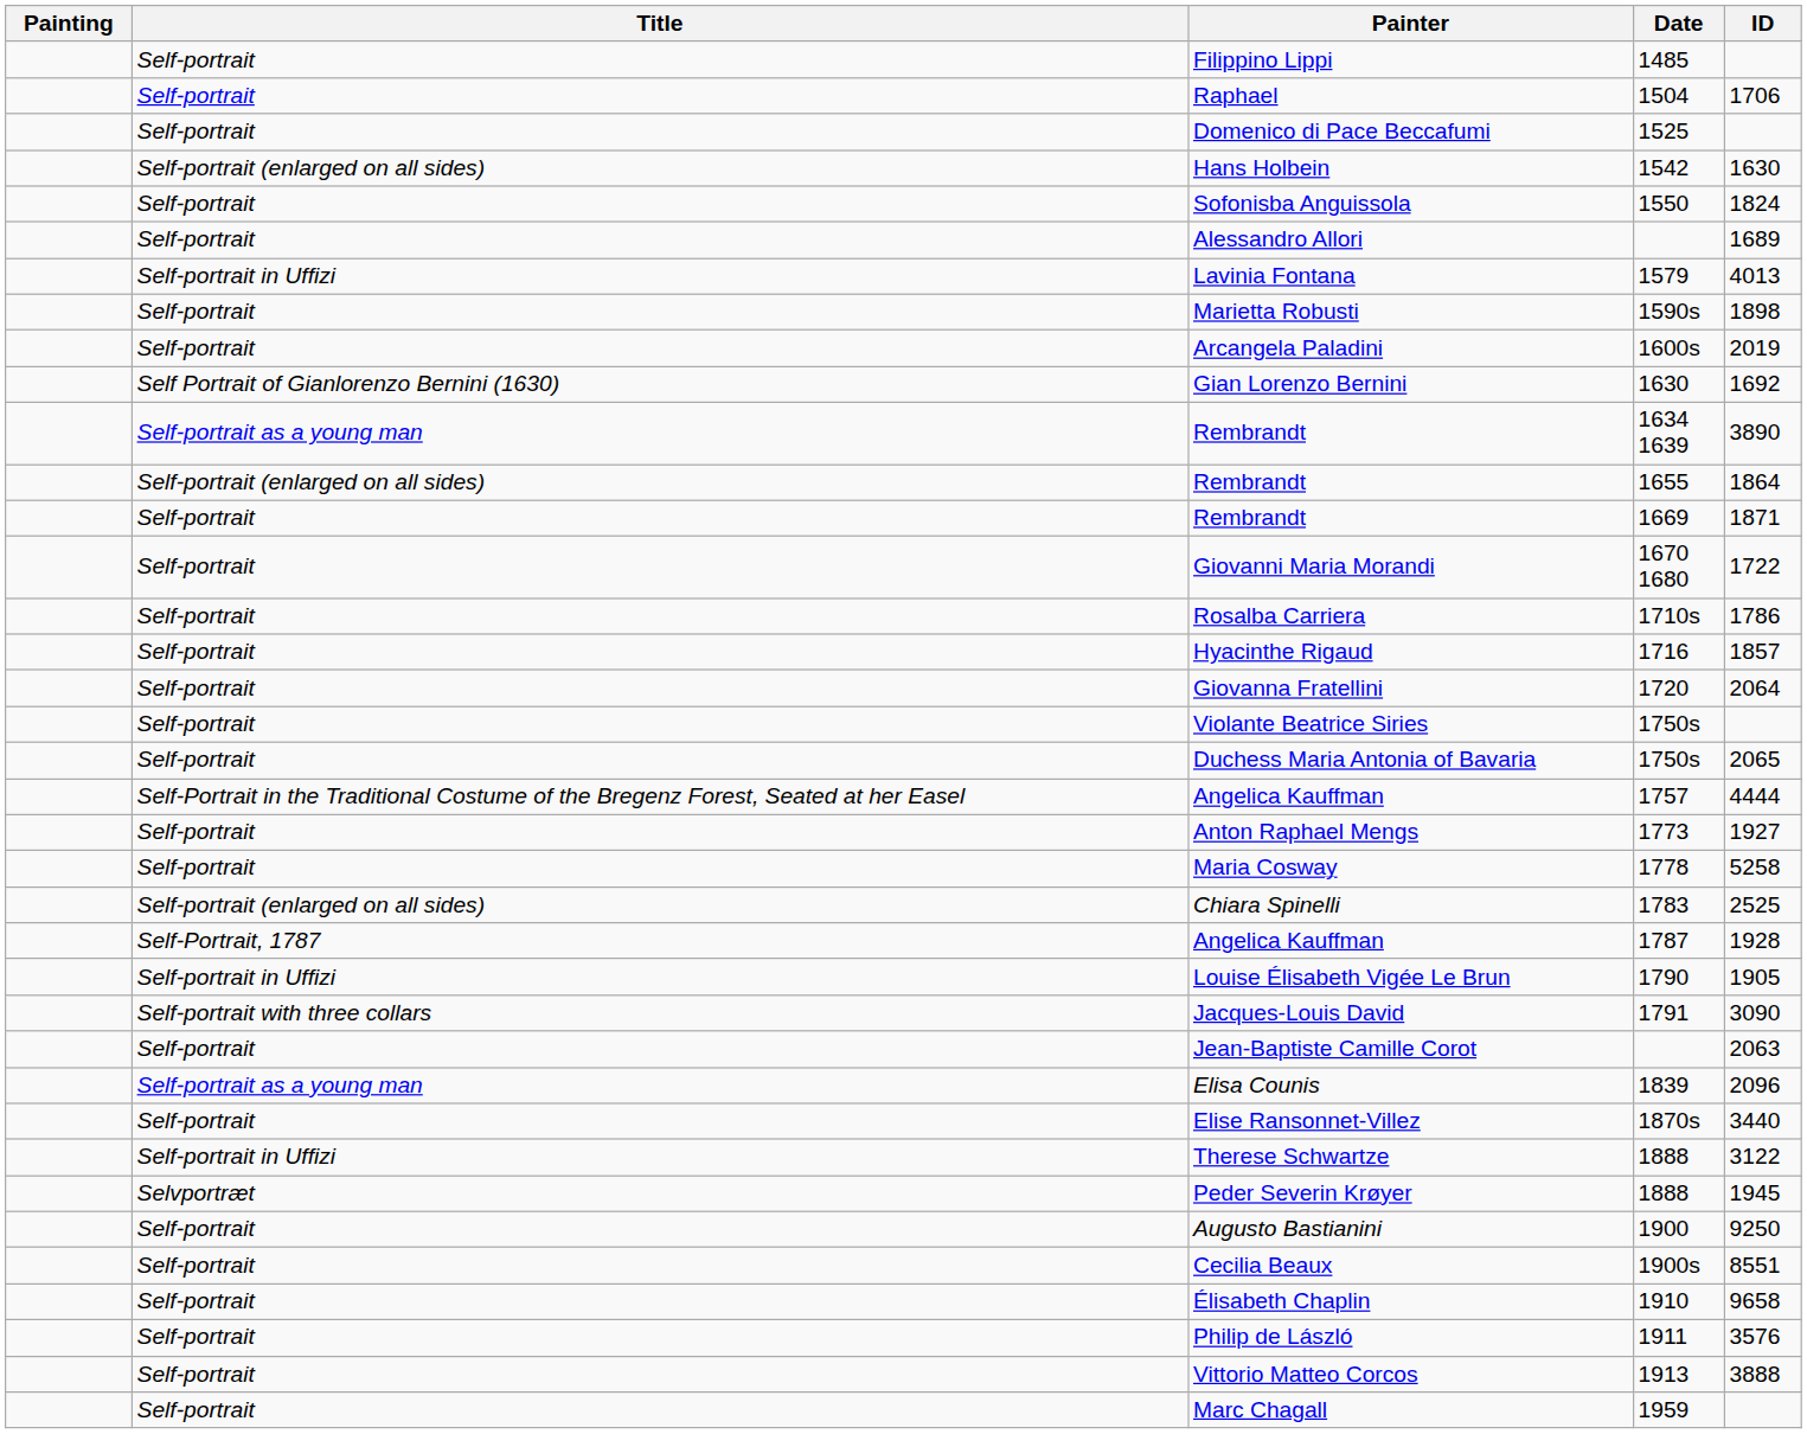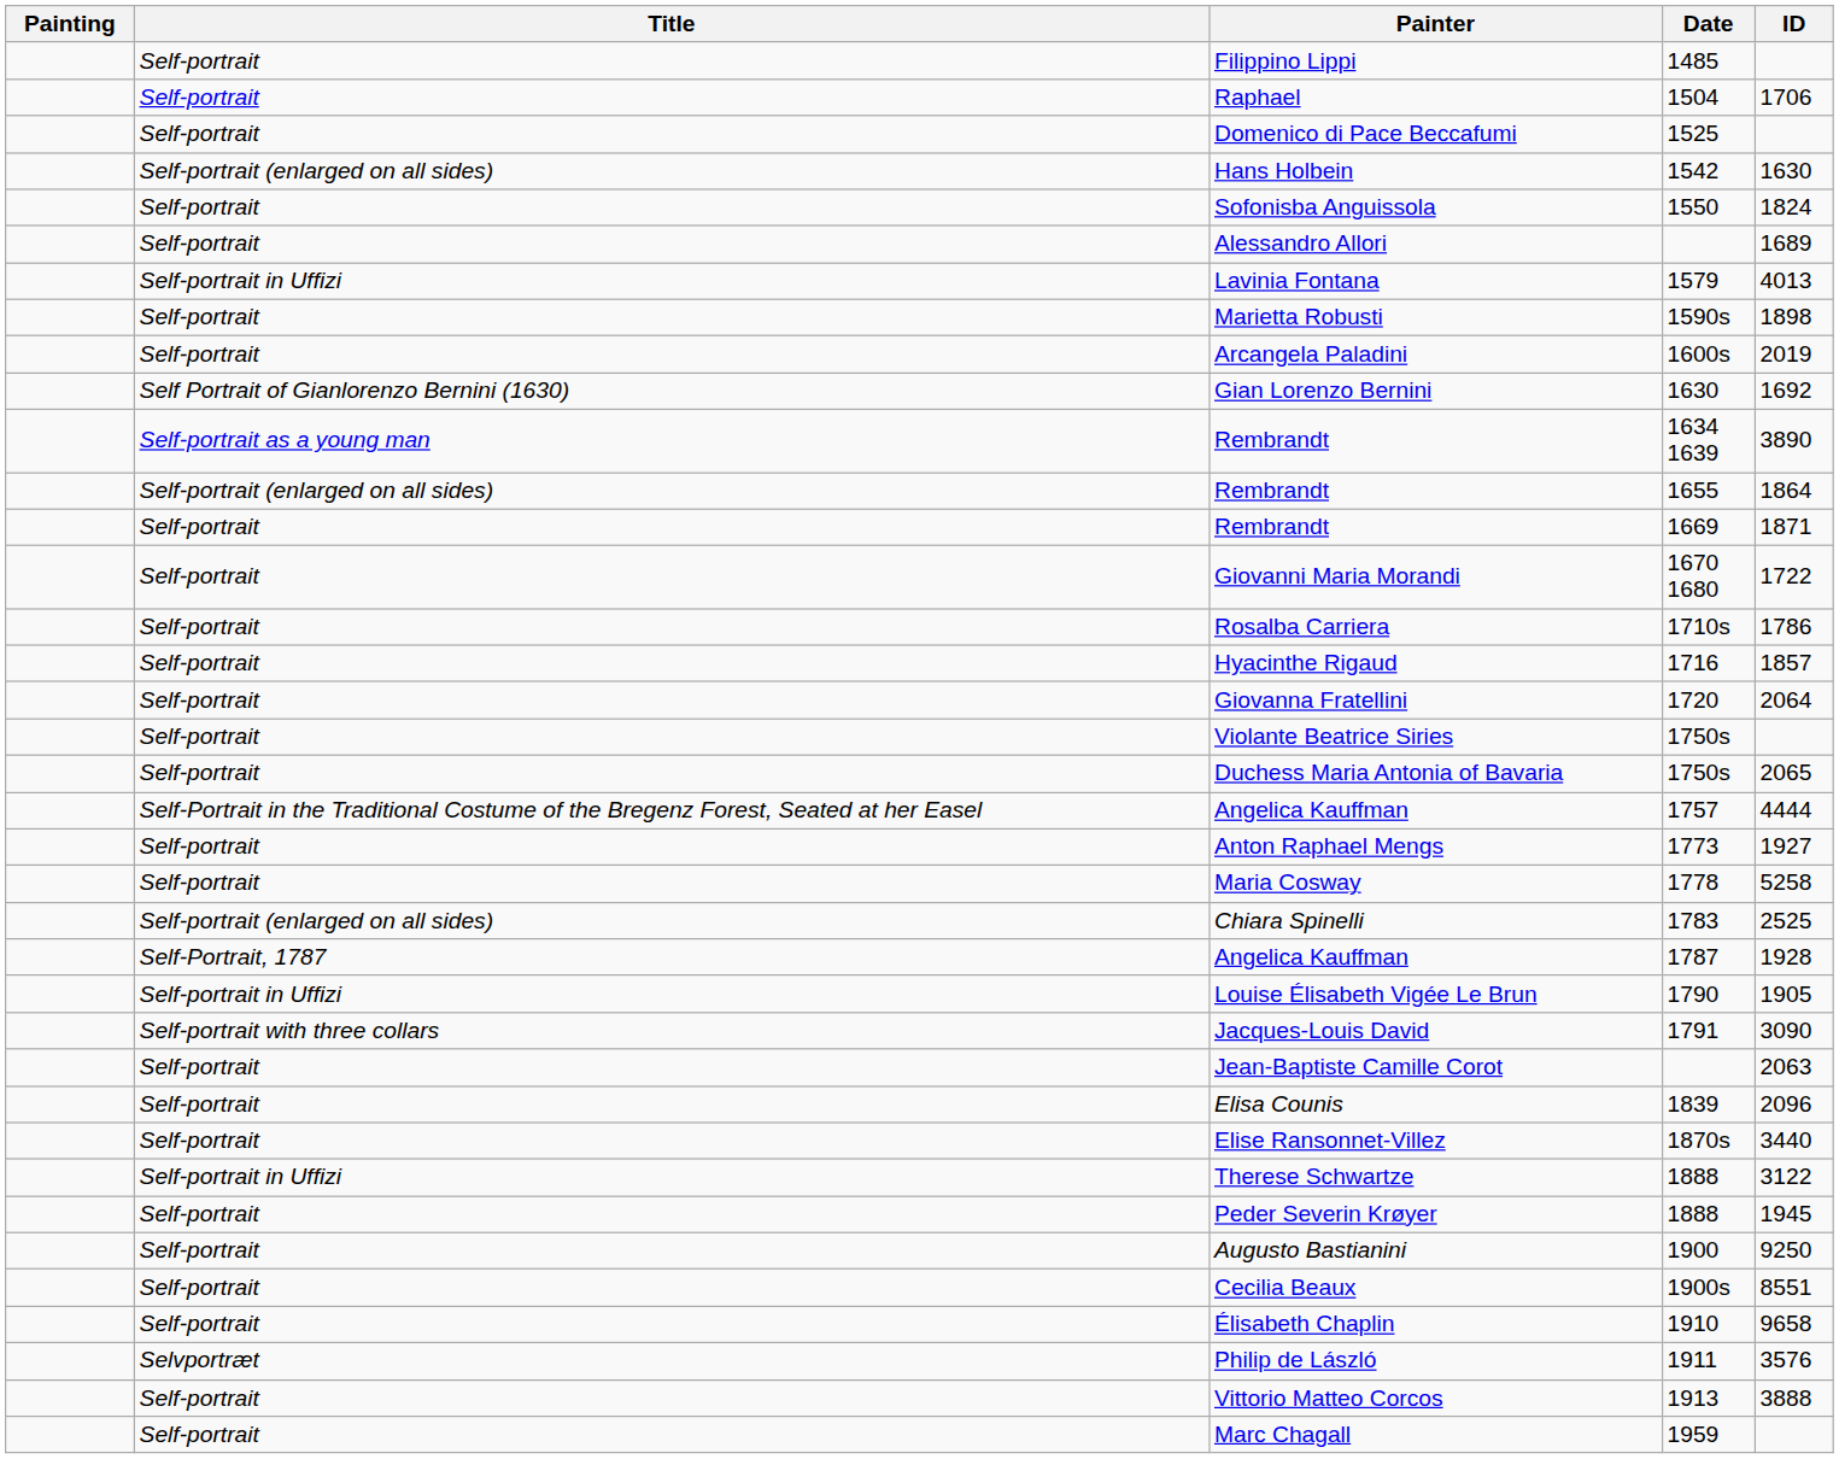 <table class='wikitable sortable' style='width:100%'>
 <tr>
 <th>Painting</th>
 <th>Title</th>
 <th>Painter</th>
 <th>Date</th>
 <th>ID</th>
 </tr>
 <tr>
 <td></td>
 <td><em>Self-portrait</em></td>
 <td><a href='#'>Filippino Lippi</a></td>
 <td>1485</td>
 <td></td>
 </tr>
 <tr>
 <td></td>
 <td><em><a href='#'>Self-portrait</a></em></td>
 <td><a href='#'>Raphael</a></td>
 <td>1504</td>
 <td>1706</td>
 </tr>
 <tr>
 <td></td>
 <td><em>Self-portrait</em></td>
 <td><a href='#'>Domenico di Pace Beccafumi</a></td>
 <td>1525</td>
 <td></td>
 </tr>
 <tr>
 <td></td>
 <td><em>Self-portrait (enlarged on all sides)</em></td>
 <td><a href='#'>Hans Holbein</a></td>
 <td>1542</td>
 <td>1630</td>
 </tr>
 <tr>
 <td></td>
 <td><em>Self-portrait</em></td>
 <td><a href='#'>Sofonisba Anguissola</a></td>
 <td>1550</td>
 <td>1824</td>
 </tr>
 <tr>
 <td></td>
 <td><em>Self-portrait</em></td>
 <td><a href='#'>Alessandro Allori</a></td>
 <td></td>
 <td>1689</td>
 </tr>
 <tr>
 <td></td>
 <td><em>Self-portrait in Uffizi</em></td>
 <td><a href='#'>Lavinia Fontana</a></td>
 <td>1579</td>
 <td>4013</td>
 </tr>
 <tr>
 <td></td>
 <td><em>Self-portrait</em></td>
 <td><a href='#'>Marietta Robusti</a></td>
 <td>1590s</td>
 <td>1898</td>
 </tr>
 <tr>
 <td></td>
 <td><em>Self-portrait</em></td>
 <td><a href='#'>Arcangela Paladini</a></td>
 <td>1600s</td>
 <td>2019</td>
 </tr>
 <tr>
 <td></td>
 <td><em>Self Portrait of Gianlorenzo Bernini (1630)</em></td>
 <td><a href='#'>Gian Lorenzo Bernini</a></td>
 <td>1630</td>
 <td>1692</td>
 </tr>
 <tr>
 <td></td>
 <td><em><a href='#'>Self-portrait as a young man</a></em></td>
 <td><a href='#'>Rembrandt</a></td>
 <td>1634<br>1639</td>
 <td>3890</td>
 </tr>
 <tr>
 <td></td>
 <td><em>Self-portrait (enlarged on all sides)</em></td>
 <td><a href='#'>Rembrandt</a></td>
 <td>1655</td>
 <td>1864</td>
 </tr>
 <tr>
 <td></td>
 <td><em>Self-portrait</em></td>
 <td><a href='#'>Rembrandt</a></td>
 <td>1669</td>
 <td>1871</td>
 </tr>
 <tr>
 <td></td>
 <td><em>Self-portrait</em></td>
 <td><a href='#'>Giovanni Maria Morandi</a></td>
 <td>1670<br>1680</td>
 <td>1722</td>
 </tr>
 <tr>
 <td></td>
 <td><em>Self-portrait</em></td>
 <td><a href='#'>Rosalba Carriera</a></td>
 <td>1710s</td>
 <td>1786</td>
 </tr>
 <tr>
 <td></td>
 <td><em>Self-portrait</em></td>
 <td><a href='#'>Hyacinthe Rigaud</a></td>
 <td>1716</td>
 <td>1857</td>
 </tr>
 <tr>
 <td></td>
 <td><em>Self-portrait</em></td>
 <td><a href='#'>Giovanna Fratellini</a></td>
 <td>1720</td>
 <td>2064</td>
 </tr>
 <tr>
 <td></td>
 <td><em>Self-portrait</em></td>
 <td><a href='#'>Violante Beatrice Siries</a></td>
 <td>1750s</td>
 <td></td>
 </tr>
 <tr>
 <td></td>
 <td><em>Self-portrait</em></td>
 <td><a href='#'>Duchess Maria Antonia of Bavaria</a></td>
 <td>1750s</td>
 <td>2065</td>
 </tr>
 <tr>
 <td></td>
 <td><em>Self-Portrait in the Traditional Costume of the Bregenz Forest, Seated at her Easel</em></td>
 <td><a href='#'>Angelica Kauffman</a></td>
 <td>1757</td>
 <td>4444</td>
 </tr>
 <tr>
 <td></td>
 <td><em>Self-portrait</em></td>
 <td><a href='#'>Anton Raphael Mengs</a></td>
 <td>1773</td>
 <td>1927</td>
 </tr>
 <tr>
 <td></td>
 <td><em>Self-portrait</em></td>
 <td><a href='#'>Maria Cosway</a></td>
 <td>1778</td>
 <td>5258</td>
 </tr>
 <tr>
 <td></td>
 <td><em>Self-portrait (enlarged on all sides)</em></td>
 <td><em>Chiara Spinelli</em></td>
 <td>1783</td>
 <td>2525</td>
 </tr>
 <tr>
 <td></td>
 <td><em>Self-Portrait, 1787</em></td>
 <td><a href='#'>Angelica Kauffman</a></td>
 <td>1787</td>
 <td>1928</td>
 </tr>
 <tr>
 <td></td>
 <td><em>Self-portrait in Uffizi</em></td>
 <td><a href='#'>Louise Élisabeth Vigée Le Brun</a></td>
 <td>1790</td>
 <td>1905</td>
 </tr>
 <tr>
 <td></td>
 <td><em>Self-portrait with three collars</em></td>
 <td><a href='#'>Jacques-Louis David</a></td>
 <td>1791</td>
 <td>3090</td>
 </tr>
 <tr>
 <td></td>
 <td><em>Self-portrait</em></td>
 <td><a href='#'>Jean-Baptiste Camille Corot</a></td>
 <td></td>
 <td>2063</td>
 </tr>
 <tr>
 <td></td>
-<td><em><a href='#'>Self-portrait as a young man</a></em></td>
+<td><em>Self-portrait</em></td>
 <td><em>Elisa Counis</em></td>
 <td>1839</td>
 <td>2096</td>
 </tr>
 <tr>
 <td></td>
 <td><em>Self-portrait</em></td>
 <td><a href='#'>Elise Ransonnet-Villez</a></td>
 <td>1870s</td>
 <td>3440</td>
 </tr>
 <tr>
 <td></td>
 <td><em>Self-portrait in Uffizi</em></td>
 <td><a href='#'>Therese Schwartze</a></td>
 <td>1888</td>
 <td>3122</td>
 </tr>
 <tr>
 <td></td>
-<td><em>Selvportræt</em></td>
+<td><em>Self-portrait</em></td>
 <td><a href='#'>Peder Severin Krøyer</a></td>
 <td>1888</td>
 <td>1945</td>
 </tr>
 <tr>
 <td></td>
 <td><em>Self-portrait</em></td>
 <td><em>Augusto Bastianini</em></td>
 <td>1900</td>
 <td>9250</td>
 </tr>
 <tr>
 <td></td>
 <td><em>Self-portrait</em></td>
 <td><a href='#'>Cecilia Beaux</a></td>
 <td>1900s</td>
 <td>8551</td>
 </tr>
 <tr>
 <td></td>
 <td><em>Self-portrait</em></td>
 <td><a href='#'>Élisabeth Chaplin</a></td>
 <td>1910</td>
 <td>9658</td>
 </tr>
 <tr>
 <td></td>
-<td><em>Self-portrait</em></td>
+<td><em>Selvportræt</em></td>
 <td><a href='#'>Philip de László</a></td>
 <td>1911</td>
 <td>3576</td>
 </tr>
 <tr>
 <td></td>
 <td><em>Self-portrait</em></td>
 <td><a href='#'>Vittorio Matteo Corcos</a></td>
 <td>1913</td>
 <td>3888</td>
 </tr>
 <tr>
 <td></td>
 <td><em>Self-portrait</em></td>
 <td><a href='#'>Marc Chagall</a></td>
 <td>1959</td>
 <td></td>
 </tr>
 </table>
